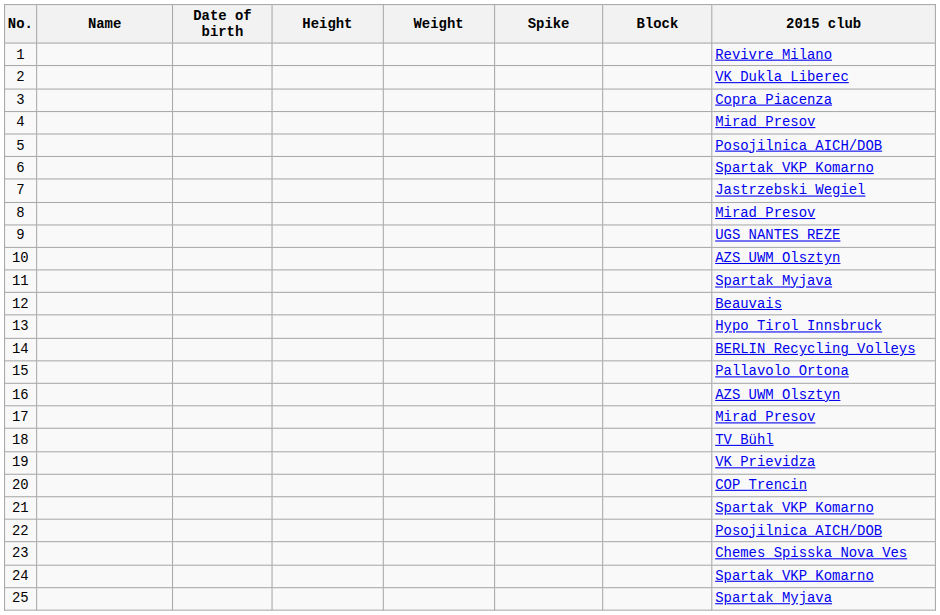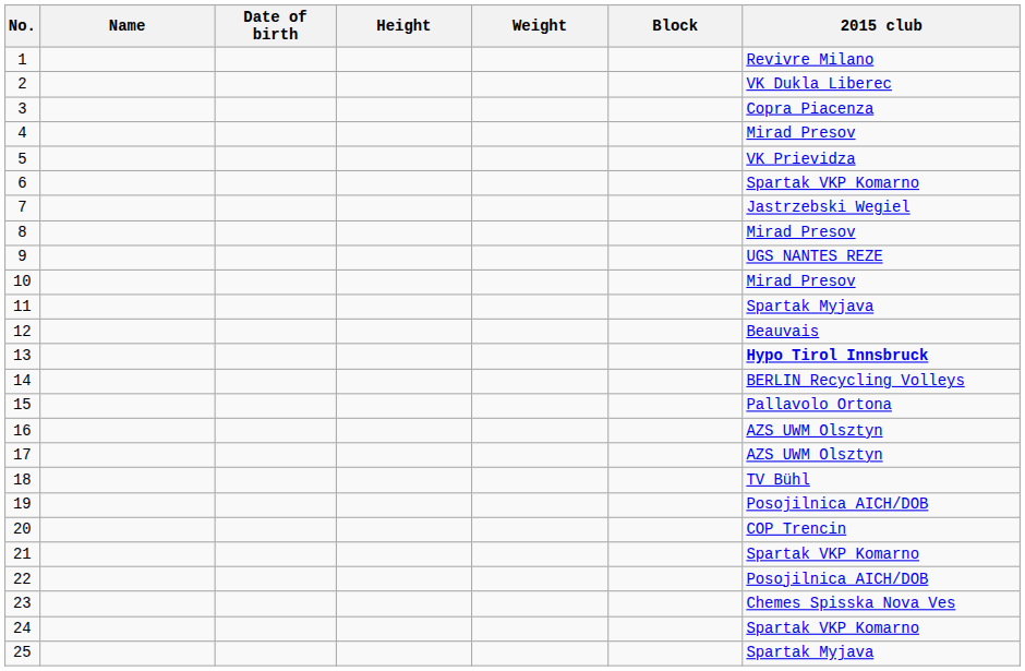 <table class="wikitable sortable" style="font-size:100%; text-align:center;">
 <tr>
 <th>No.</th>
 <th style="width:12em">Name</th>
 <th style="width:8em">Date of birth</th>
 <th style="width:9em">Height</th>
 <th style="width:9em">Weight</th>
-<th style="width:9em">Spike</th>
 <th style="width:9em">Block</th>
 <th style="width:19em">2015 club</th>
 </tr>
 <tr>
 <td>1</td>
 <td align=left></td>
 <td align=right></td>
-<td></td>
 <td></td>
 <td></td>
 <td></td>
 <td align=left><a href='#'>Revivre Milano</a></td>
 </tr>
 <tr>
 <td>2</td>
 <td align=left></td>
 <td align=right></td>
 <td></td>
 <td></td>
 <td></td>
-<td></td>
 <td align=left><a href='#'>VK Dukla Liberec</a></td>
 </tr>
 <tr>
 <td>3</td>
 <td align=left></td>
 <td align=right></td>
-<td></td>
 <td></td>
 <td></td>
 <td></td>
 <td align=left><a href='#'>Copra Piacenza</a></td>
 </tr>
 <tr>
 <td>4</td>
 <td align=left></td>
 <td align=right></td>
 <td></td>
 <td></td>
 <td></td>
-<td></td>
 <td align=left><a href='#'>Mirad Presov</a></td>
 </tr>
 <tr>
 <td>5</td>
 <td align=left></td>
 <td align=right></td>
 <td></td>
 <td></td>
 <td></td>
-<td></td>
-<td align=left><a href='#'>Posojilnica AICH/DOB</a></td>
+<td align=left><a href='#'>VK Prievidza</a></td>
 </tr>
 <tr>
 <td>6</td>
 <td align=left></td>
 <td align=right></td>
-<td></td>
 <td></td>
 <td></td>
 <td></td>
 <td align=left><a href='#'>Spartak VKP Komarno</a></td>
 </tr>
 <tr>
 <td>7</td>
 <td align=left></td>
 <td align=right></td>
 <td></td>
 <td></td>
 <td></td>
-<td></td>
 <td align=left><a href='#'>Jastrzebski Wegiel</a></td>
 </tr>
 <tr>
 <td>8</td>
 <td align=left></td>
 <td align=right></td>
-<td></td>
 <td></td>
 <td></td>
 <td></td>
 <td align=left><a href='#'>Mirad Presov</a></td>
 </tr>
 <tr>
 <td>9</td>
 <td align=left></td>
 <td align=right></td>
 <td></td>
 <td></td>
 <td></td>
-<td></td>
 <td align=left><a href='#'>UGS NANTES REZE</a></td>
 </tr>
 <tr>
 <td>10</td>
 <td align=left></td>
 <td align=right></td>
 <td></td>
 <td></td>
 <td></td>
-<td></td>
-<td align=left><a href='#'>AZS UWM Olsztyn</a></td>
+<td align=left><a href='#'>Mirad Presov</a></td>
 </tr>
 <tr>
 <td>11</td>
 <td align=left></td>
 <td align=right></td>
-<td></td>
 <td></td>
 <td></td>
 <td></td>
 <td align=left><a href='#'>Spartak Myjava</a></td>
 </tr>
 <tr>
 <td>12</td>
 <td align=left></td>
 <td align=right></td>
 <td></td>
 <td></td>
 <td></td>
-<td></td>
 <td align=left><a href='#'>Beauvais</a></td>
 </tr>
 <tr>
 <td>13</td>
 <td align=left></td>
 <td align=right></td>
 <td></td>
 <td></td>
 <td></td>
-<td></td>
-<td align=left><a href='#'>Hypo Tirol Innsbruck</a></td>
+<td align=left><strong><a href='#'>Hypo Tirol Innsbruck</a></strong></td>
 </tr>
 <tr>
 <td>14</td>
 <td align=left></td>
 <td align=right></td>
-<td></td>
 <td></td>
 <td></td>
 <td></td>
 <td align=left><a href='#'>BERLIN Recycling Volleys</a></td>
 </tr>
 <tr>
 <td>15</td>
 <td align=left></td>
 <td align=right></td>
 <td></td>
 <td></td>
 <td></td>
-<td></td>
 <td align=left><a href='#'>Pallavolo Ortona</a></td>
 </tr>
 <tr>
 <td>16</td>
 <td align=left></td>
 <td align=right></td>
-<td></td>
 <td></td>
 <td></td>
 <td></td>
 <td align=left><a href='#'>AZS UWM Olsztyn</a></td>
 </tr>
 <tr>
 <td>17</td>
 <td align=left></td>
 <td align=right></td>
 <td></td>
 <td></td>
 <td></td>
-<td></td>
-<td align=left><a href='#'>Mirad Presov</a></td>
+<td align=left><a href='#'>AZS UWM Olsztyn</a></td>
 </tr>
 <tr>
 <td>18</td>
 <td align=left></td>
 <td align=right></td>
-<td></td>
 <td></td>
 <td></td>
 <td></td>
 <td align=left><a href='#'>TV Bühl</a></td>
 </tr>
 <tr>
 <td>19</td>
 <td align=left></td>
 <td align=right></td>
 <td></td>
 <td></td>
 <td></td>
-<td></td>
-<td align=left><a href='#'>VK Prievidza</a></td>
+<td align=left><a href='#'>Posojilnica AICH/DOB</a></td>
 </tr>
 <tr>
 <td>20</td>
 <td align=left></td>
 <td align=right></td>
-<td></td>
 <td></td>
 <td></td>
 <td></td>
 <td align=left><a href='#'>COP Trencin</a></td>
 </tr>
 <tr>
 <td>21</td>
 <td align=left></td>
 <td align=right></td>
 <td></td>
 <td></td>
 <td></td>
-<td></td>
 <td align=left><a href='#'>Spartak VKP Komarno</a></td>
 </tr>
 <tr>
 <td>22</td>
 <td align=left></td>
 <td align=right></td>
-<td></td>
 <td></td>
 <td></td>
 <td></td>
 <td align=left><a href='#'>Posojilnica AICH/DOB</a></td>
 </tr>
 <tr>
 <td>23</td>
 <td align=left></td>
 <td align=right></td>
 <td></td>
 <td></td>
 <td></td>
-<td></td>
 <td align=left><a href='#'>Chemes Spisska Nova Ves</a></td>
 </tr>
 <tr>
 <td>24</td>
 <td align=left></td>
 <td align=right></td>
-<td></td>
 <td></td>
 <td></td>
 <td></td>
 <td align=left><a href='#'>Spartak VKP Komarno</a></td>
 </tr>
 <tr>
 <td>25</td>
 <td align=left></td>
 <td align=right></td>
 <td></td>
 <td></td>
 <td></td>
-<td></td>
 <td align=left><a href='#'>Spartak Myjava</a></td>
 </tr>
 </table>
